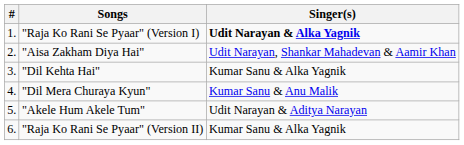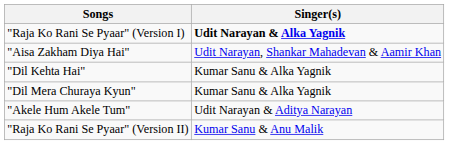 <table class="wikitable sortable">
 <tr>
-<th>#</th>
 <th>Songs</th>
 <th>Singer(s)</th>
 </tr>
 <tr>
-<td>1.</td>
 <td>"Raja Ko Rani Se Pyaar" (Version I)</td>
 <td><strong>Udit Narayan & <a href='#'>Alka Yagnik</a></strong></td>
 </tr>
 <tr>
-<td>2.</td>
 <td>"Aisa Zakham Diya Hai"</td>
 <td><a href='#'>Udit Narayan</a>, <a href='#'>Shankar Mahadevan</a> & <a href='#'>Aamir Khan</a></td>
 </tr>
 <tr>
-<td>3.</td>
 <td>"Dil Kehta Hai"</td>
 <td>Kumar Sanu & Alka Yagnik</td>
 </tr>
 <tr>
-<td>4.</td>
 <td>"Dil Mera Churaya Kyun"</td>
-<td><a href='#'>Kumar Sanu</a> & <a href='#'>Anu Malik</a></td>
+<td>Kumar Sanu & Alka Yagnik</td>
 </tr>
 <tr>
-<td>5.</td>
 <td>"Akele Hum Akele Tum"</td>
 <td>Udit Narayan & <a href='#'>Aditya Narayan</a></td>
 </tr>
 <tr>
-<td>6.</td>
 <td>"Raja Ko Rani Se Pyaar" (Version II)</td>
-<td>Kumar Sanu & Alka Yagnik</td>
+<td><a href='#'>Kumar Sanu</a> & <a href='#'>Anu Malik</a></td>
 </tr>
 </table>
